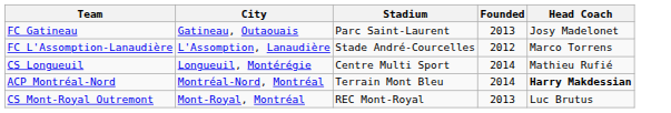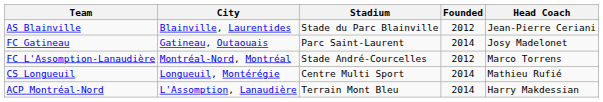 <table class="wikitable">
 <tr>
 <th style="background:">Team</th>
 <th style="background:">City</th>
 <th style="background:">Stadium</th>
 <th style="background:">Founded</th>
 <th style="background:">Head Coach</th>
 </tr>
 <tr>
+<td><a href='#'>AS Blainville</a></td>
+<td><a href='#'>Blainville</a>, <a href='#'>Laurentides</a></td>
+<td>Stade du Parc Blainville</td>
+<td align=center>2012</td>
+<td> Jean-Pierre Ceriani</td>
+</tr>
+<tr>
 <td><a href='#'>FC Gatineau</a></td>
 <td><a href='#'>Gatineau</a>, <a href='#'>Outaouais</a></td>
 <td>Parc Saint-Laurent</td>
-<td align=center>2013</td>
+<td align=center>2014</td>
 <td> Josy Madelonet</td>
 </tr>
 <tr>
 <td><a href='#'>FC L'Assomption-Lanaudière</a></td>
-<td><a href='#'>L'Assomption</a>, <a href='#'>Lanaudière</a></td>
+<td><a href='#'>Montréal-Nord</a>, <a href='#'>Montréal</a></td>
 <td>Stade André-Courcelles</td>
 <td align=center>2012</td>
 <td> Marco Torrens</td>
 </tr>
 <tr>
 <td><a href='#'>CS Longueuil</a></td>
 <td><a href='#'>Longueuil</a>, <a href='#'>Montérégie</a></td>
 <td>Centre Multi Sport</td>
 <td align=center>2014</td>
 <td> Mathieu Rufié</td>
 </tr>
 <tr>
 <td><a href='#'>ACP Montréal-Nord</a></td>
-<td><a href='#'>Montréal-Nord</a>, <a href='#'>Montréal</a></td>
+<td><a href='#'>L'Assomption</a>, <a href='#'>Lanaudière</a></td>
 <td>Terrain Mont Bleu</td>
 <td align=center>2014</td>
-<td><strong> Harry Makdessian</strong></td>
-</tr>
-<tr>
-<td><a href='#'>CS Mont-Royal Outremont</a></td>
-<td><a href='#'>Mont-Royal</a>, <a href='#'>Montréal</a></td>
-<td>REC Mont-Royal</td>
-<td align=center>2013</td>
-<td> Luc Brutus</td>
+<td> Harry Makdessian</td>
 </tr>
 </table>
